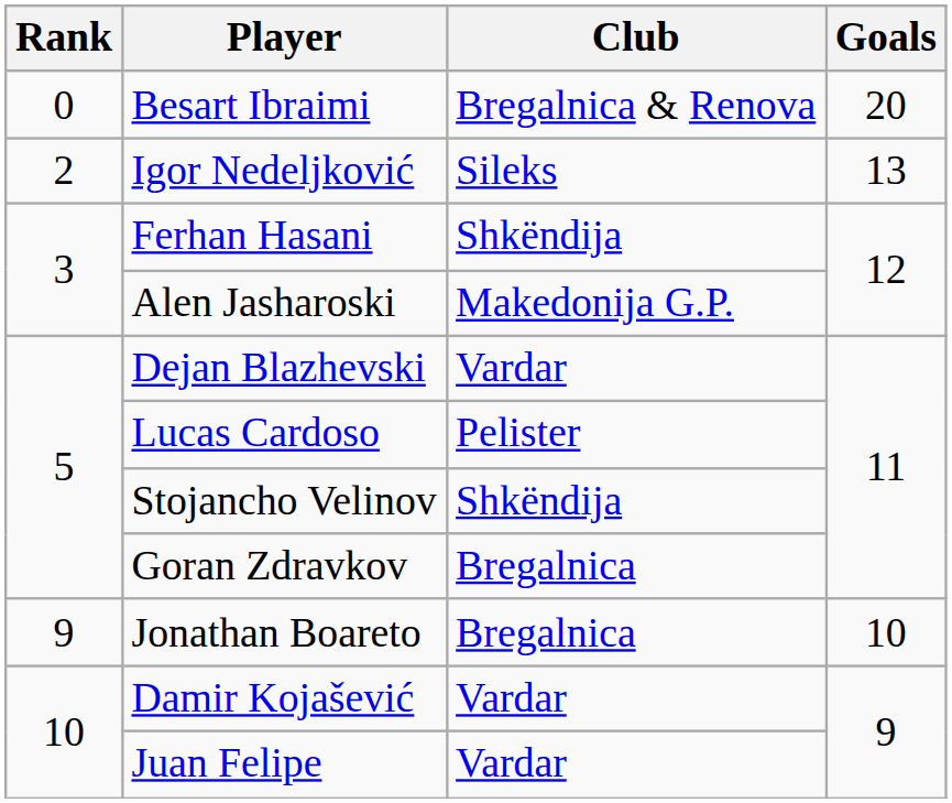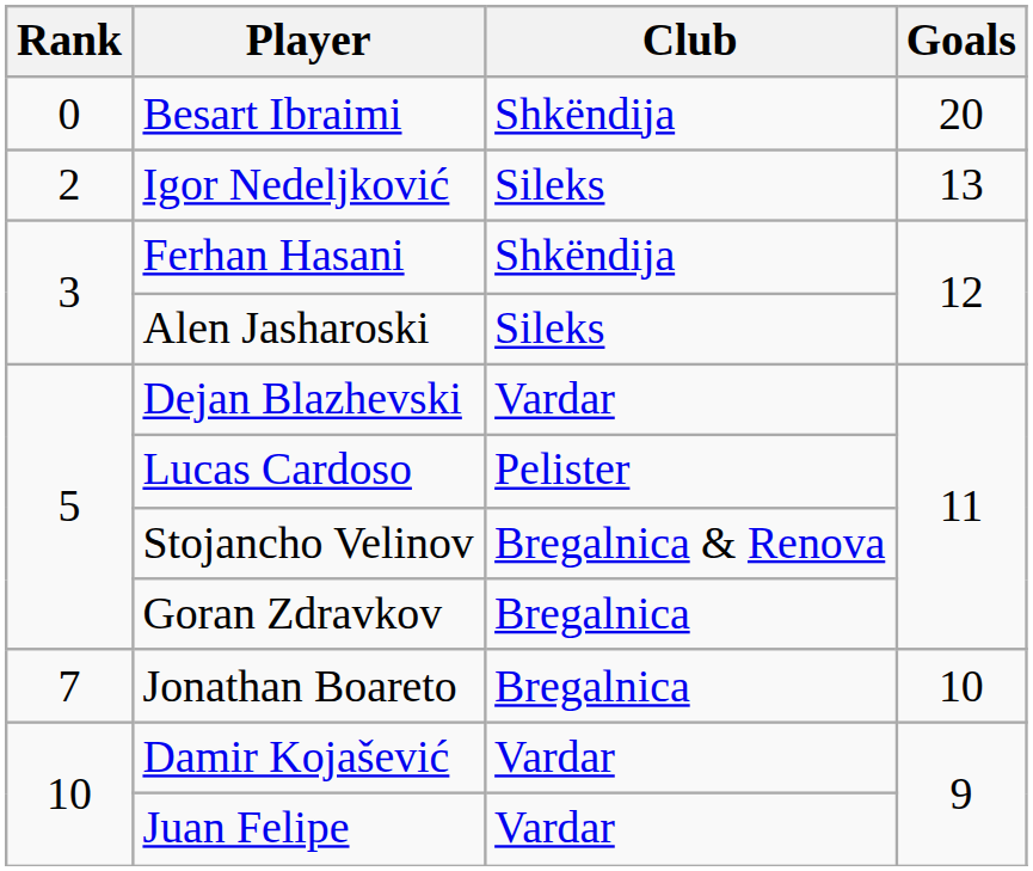 <table class="wikitable" style="text-align:center">
 <tr>
 <th>Rank</th>
 <th>Player</th>
 <th>Club</th>
 <th>Goals</th>
 </tr>
 <tr>
 <td>0</td>
 <td align="left"> <a href='#'>Besart Ibraimi</a></td>
-<td align="left"><a href='#'>Bregalnica</a> & <a href='#'>Renova</a></td>
+<td align="left"><a href='#'>Shkëndija</a></td>
 <td>20</td>
 </tr>
 <tr>
 <td>2</td>
 <td align="left"> <a href='#'>Igor Nedeljković</a></td>
 <td align="left"><a href='#'>Sileks</a></td>
 <td>13</td>
 </tr>
 <tr>
 <td rowspan="2">3</td>
 <td align="left"> <a href='#'>Ferhan Hasani</a></td>
 <td align="left"><a href='#'>Shkëndija</a></td>
 <td rowspan="2">12</td>
 </tr>
 <tr>
 <td align="left"> Alen Jasharoski</td>
-<td align="left"><a href='#'>Makedonija G.P.</a></td>
+<td align="left"><a href='#'>Sileks</a></td>
 </tr>
 <tr>
 <td rowspan="4">5</td>
 <td align="left"> <a href='#'>Dejan Blazhevski</a></td>
 <td align="left"><a href='#'>Vardar</a></td>
 <td rowspan="4">11</td>
 </tr>
 <tr>
 <td align="left"> <a href='#'>Lucas Cardoso</a></td>
 <td align="left"><a href='#'>Pelister</a></td>
 </tr>
 <tr>
 <td align="left"> Stojancho Velinov</td>
-<td align="left"><a href='#'>Shkëndija</a></td>
+<td align="left"><a href='#'>Bregalnica</a> & <a href='#'>Renova</a></td>
 </tr>
 <tr>
 <td align="left"> Goran Zdravkov</td>
 <td align="left"><a href='#'>Bregalnica</a></td>
 </tr>
 <tr>
-<td>9</td>
+<td>7</td>
 <td align="left"> Jonathan Boareto</td>
 <td align="left"><a href='#'>Bregalnica</a></td>
 <td>10</td>
 </tr>
 <tr>
 <td rowspan="2">10</td>
 <td align="left"> <a href='#'>Damir Kojašević</a></td>
 <td align="left"><a href='#'>Vardar</a></td>
 <td rowspan="2">9</td>
 </tr>
 <tr>
 <td align="left"> <a href='#'>Juan Felipe</a></td>
 <td align="left"><a href='#'>Vardar</a></td>
 </tr>
 <tr>
 </tr>
 </table>
